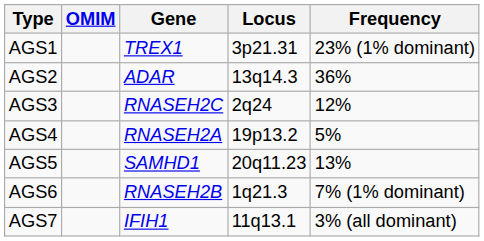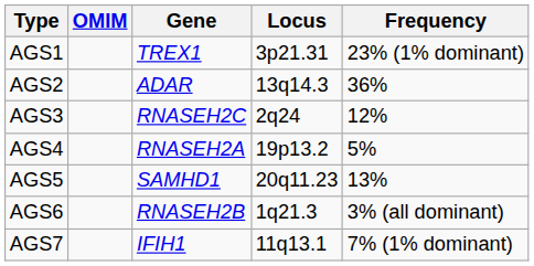 <table class="wikitable">
 <tr>
 <th>Type</th>
 <th><a href='#'>OMIM</a></th>
 <th>Gene</th>
 <th>Locus</th>
 <th>Frequency</th>
 </tr>
 <tr>
 <td>AGS1</td>
 <td></td>
 <td><em><a href='#'>TREX1</a></em></td>
 <td>3p21.31</td>
 <td>23% (1% dominant)</td>
 </tr>
 <tr>
 <td>AGS2</td>
 <td></td>
 <td><em><a href='#'>ADAR</a></em></td>
 <td>13q14.3</td>
 <td>36%</td>
 </tr>
 <tr>
 <td>AGS3</td>
 <td></td>
 <td><em><a href='#'>RNASEH2C</a></em></td>
 <td>2q24</td>
 <td>12%</td>
 </tr>
 <tr>
 <td>AGS4</td>
 <td></td>
 <td><em><a href='#'>RNASEH2A</a></em></td>
 <td>19p13.2</td>
 <td>5%</td>
 </tr>
 <tr>
 <td>AGS5</td>
 <td></td>
 <td><em><a href='#'>SAMHD1</a></em></td>
 <td>20q11.23</td>
 <td>13%</td>
 </tr>
 <tr>
 <td>AGS6</td>
 <td></td>
 <td><em><a href='#'>RNASEH2B</a></em></td>
 <td>1q21.3</td>
-<td>7% (1% dominant)</td>
+<td>3% (all dominant)</td>
 </tr>
 <tr>
 <td>AGS7</td>
 <td></td>
 <td><em><a href='#'>IFIH1</a></em></td>
 <td>11q13.1</td>
-<td>3% (all dominant)</td>
+<td>7% (1% dominant)</td>
 </tr>
 </table>
